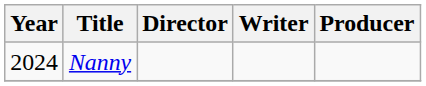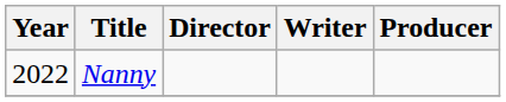 <table class="wikitable">
 <tr>
 <th>Year</th>
 <th>Title</th>
 <th>Director</th>
 <th>Writer</th>
 <th>Producer</th>
 </tr>
 <tr>
-<td>2024</td>
+<td>2022</td>
 <td><em><a href='#'>Nanny</a></em></td>
 <td></td>
 <td></td>
 <td></td>
 </tr>
 <tr>
 </tr>
 </table>
